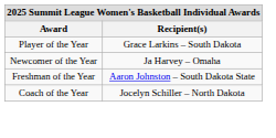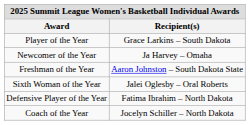 <table class="wikitable" style="white-space:nowrap; font-size:90%; text-align:center;">
 <tr>
 <td colspan="2" style="text-align:center; background:#ddd;"><strong>2025 Summit League Women's Basketball Individual Awards</strong></td>
 </tr>
 <tr>
 <th style="text-align:center;">Award</th>
 <th style="text-align:center;">Recipient(s)</th>
 </tr>
 <tr>
 <td>Player of the Year</td>
 <td>Grace Larkins – South Dakota</td>
 </tr>
 <tr>
 <td>Newcomer of the Year</td>
 <td>Ja Harvey – Omaha</td>
 </tr>
 <tr>
 <td>Freshman of the Year</td>
 <td><a href='#'>Aaron Johnston</a> – South Dakota State</td>
 </tr>
 <tr>
+<td>Sixth Woman of the Year</td>
+<td>Jalei Oglesby – Oral Roberts</td>
+</tr>
+<tr>
+<td>Defensive Player of the Year</td>
+<td>Fatima Ibrahim – North Dakota</td>
+</tr>
+<tr>
 <td>Coach of the Year</td>
 <td>Jocelyn Schiller – North Dakota</td>
 </tr>
 </table>
